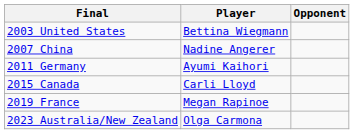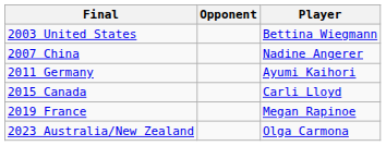 <table class="wikitable">
 <tr>
 <th>Final</th>
+<th>Opponent</th>
 <th>Player</th>
-<th>Opponent</th>
 </tr>
 <tr>
 <td><a href='#'>2003 United States</a></td>
+<td></td>
 <td> <a href='#'>Bettina Wiegmann</a></td>
-<td></td>
 </tr>
 <tr>
 <td><a href='#'>2007 China</a></td>
+<td></td>
 <td> <a href='#'>Nadine Angerer</a></td>
-<td></td>
 </tr>
 <tr>
 <td><a href='#'>2011 Germany</a></td>
+<td></td>
 <td> <a href='#'>Ayumi Kaihori</a></td>
-<td></td>
 </tr>
 <tr>
 <td><a href='#'>2015 Canada</a></td>
+<td></td>
 <td> <a href='#'>Carli Lloyd</a></td>
-<td></td>
 </tr>
 <tr>
 <td><a href='#'>2019 France</a></td>
+<td></td>
 <td> <a href='#'>Megan Rapinoe</a></td>
-<td></td>
 </tr>
 <tr>
 <td><a href='#'>2023 Australia/New Zealand</a></td>
+<td></td>
 <td> <a href='#'>Olga Carmona</a></td>
-<td></td>
 </tr>
 </table>
